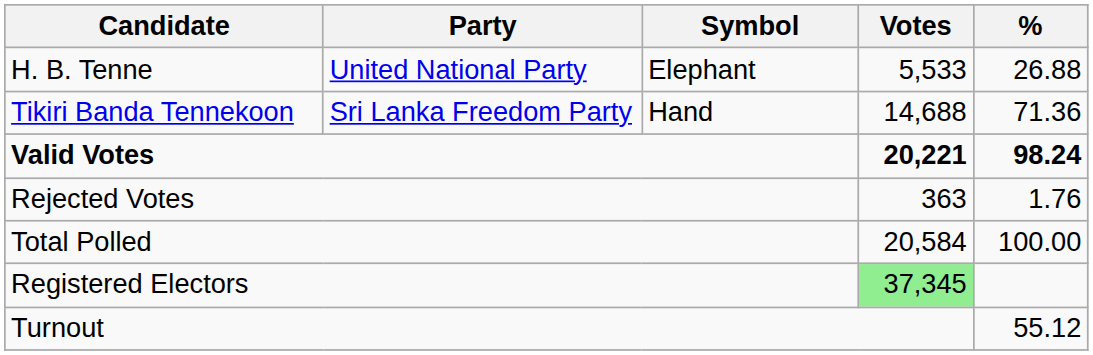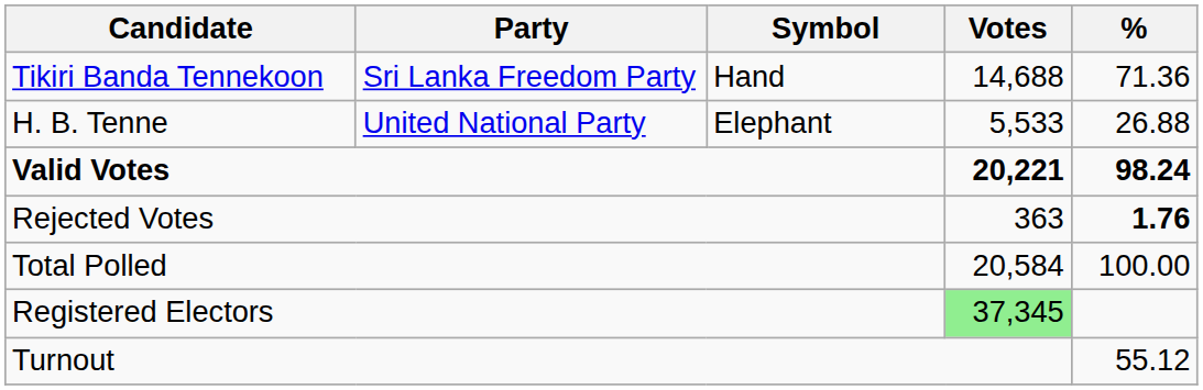 <table class="wikitable" border="1" style="text-align:right;">
 <tr>
 <th align=left width="180">Candidate</th>
 <th align=left width="180">Party</th>
 <th align=left width="120">Symbol</th>
 <th align=left width="60">Votes</th>
 <th align=left width="60">%</th>
 </tr>
 <tr>
+<td align=left><a href='#'>Tikiri Banda Tennekoon</a></td>
+<td align=left><a href='#'>Sri Lanka Freedom Party</a></td>
+<td align=left>Hand</td>
+<td align=right>14,688</td>
+<td align=right>71.36</td>
+</tr>
+<tr>
 <td align=left>H. B. Tenne</td>
 <td align=left><a href='#'>United National Party</a></td>
 <td align=left>Elephant</td>
 <td align=right>5,533</td>
 <td align=right>26.88</td>
-</tr>
-<tr>
-<td align=left><a href='#'>Tikiri Banda Tennekoon</a></td>
-<td align=left><a href='#'>Sri Lanka Freedom Party</a></td>
-<td align=left>Hand</td>
-<td align=right>14,688</td>
-<td align=right>71.36</td>
 </tr>
 <tr>
 <td align=left colspan=3><strong>Valid Votes</strong></td>
 <td align=right><strong>20,221</strong></td>
 <td align=right><strong>98.24</strong></td>
 </tr>
 <tr>
 <td align=left colspan=3>Rejected Votes</td>
 <td align=right>363</td>
-<td align=right>1.76</td>
+<td align=right><strong>1.76</strong></td>
 </tr>
 <tr>
 <td align=left colspan=3>Total Polled</td>
 <td align=right>20,584</td>
 <td align=right>100.00</td>
 </tr>
 <tr>
 <td align=left colspan=3>Registered Electors</td>
 <td align=right style="background: lightgreen;">37,345</td>
 <td></td>
 </tr>
 <tr>
 <td align=left colspan=4>Turnout</td>
 <td align=right>55.12</td>
 </tr>
 </table>
